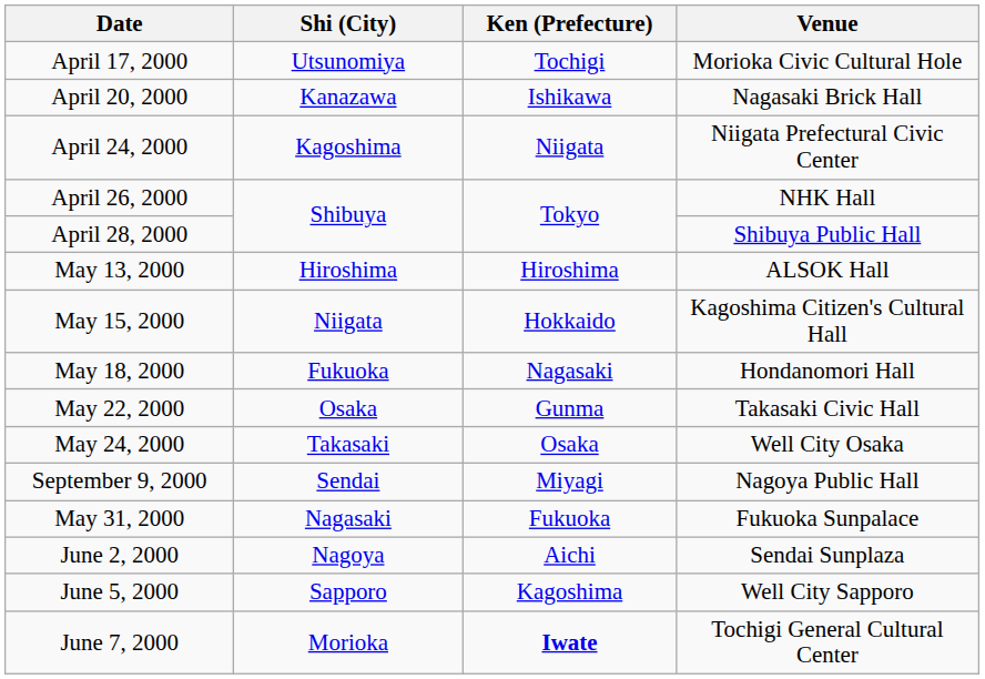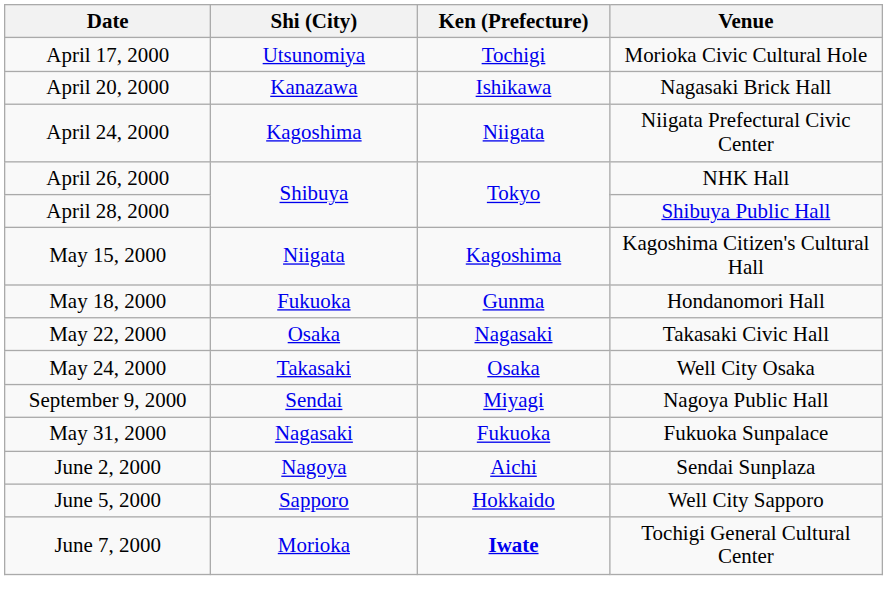 <table class="wikitable" style="text-align:center;">
 <tr>
 <th width="150">Date</th>
 <th width="150">Shi (City)</th>
 <th width="140">Ken (Prefecture)</th>
 <th width="200">Venue</th>
 </tr>
 <tr>
 <td>April 17, 2000</td>
 <td><a href='#'>Utsunomiya</a></td>
 <td><a href='#'>Tochigi</a></td>
 <td>Morioka Civic Cultural Hole</td>
 </tr>
 <tr>
 <td>April 20, 2000</td>
 <td><a href='#'>Kanazawa</a></td>
 <td><a href='#'>Ishikawa</a></td>
 <td>Nagasaki Brick Hall</td>
 </tr>
 <tr>
 <td>April 24, 2000</td>
 <td><a href='#'>Kagoshima</a></td>
 <td><a href='#'>Niigata</a></td>
 <td>Niigata Prefectural Civic Center</td>
 </tr>
 <tr>
 <td>April 26, 2000</td>
 <td rowspan="2"><a href='#'>Shibuya</a></td>
 <td rowspan="2"><a href='#'>Tokyo</a></td>
 <td>NHK Hall</td>
 </tr>
 <tr>
 <td>April 28, 2000</td>
 <td><a href='#'>Shibuya Public Hall</a></td>
 </tr>
 <tr>
-<td>May 13, 2000</td>
-<td><a href='#'>Hiroshima</a></td>
-<td><a href='#'>Hiroshima</a></td>
-<td>ALSOK Hall</td>
-</tr>
-<tr>
 <td>May 15, 2000</td>
 <td><a href='#'>Niigata</a></td>
-<td><a href='#'>Hokkaido</a></td>
+<td><a href='#'>Kagoshima</a></td>
 <td>Kagoshima Citizen's Cultural Hall</td>
 </tr>
 <tr>
 <td>May 18, 2000</td>
 <td><a href='#'>Fukuoka</a></td>
-<td><a href='#'>Nagasaki</a></td>
+<td><a href='#'>Gunma</a></td>
 <td>Hondanomori Hall</td>
 </tr>
 <tr>
 <td>May 22, 2000</td>
 <td><a href='#'>Osaka</a></td>
-<td><a href='#'>Gunma</a></td>
+<td><a href='#'>Nagasaki</a></td>
 <td>Takasaki Civic Hall</td>
 </tr>
 <tr>
 <td>May 24, 2000</td>
 <td><a href='#'>Takasaki</a></td>
 <td><a href='#'>Osaka</a></td>
 <td>Well City Osaka</td>
 </tr>
 <tr>
 <td>September 9, 2000</td>
 <td><a href='#'>Sendai</a></td>
 <td><a href='#'>Miyagi</a></td>
 <td>Nagoya Public Hall</td>
 </tr>
 <tr>
 <td>May 31, 2000</td>
 <td><a href='#'>Nagasaki</a></td>
 <td><a href='#'>Fukuoka</a></td>
 <td>Fukuoka Sunpalace</td>
 </tr>
 <tr>
 <td>June 2, 2000</td>
 <td><a href='#'>Nagoya</a></td>
 <td><a href='#'>Aichi</a></td>
 <td>Sendai Sunplaza</td>
 </tr>
 <tr>
 <td>June 5, 2000</td>
 <td><a href='#'>Sapporo</a></td>
-<td><a href='#'>Kagoshima</a></td>
+<td><a href='#'>Hokkaido</a></td>
 <td>Well City Sapporo</td>
 </tr>
 <tr>
 <td>June 7, 2000</td>
 <td><a href='#'>Morioka</a></td>
 <td><strong><a href='#'>Iwate</a></strong></td>
 <td>Tochigi General Cultural Center</td>
 </tr>
 </table>
